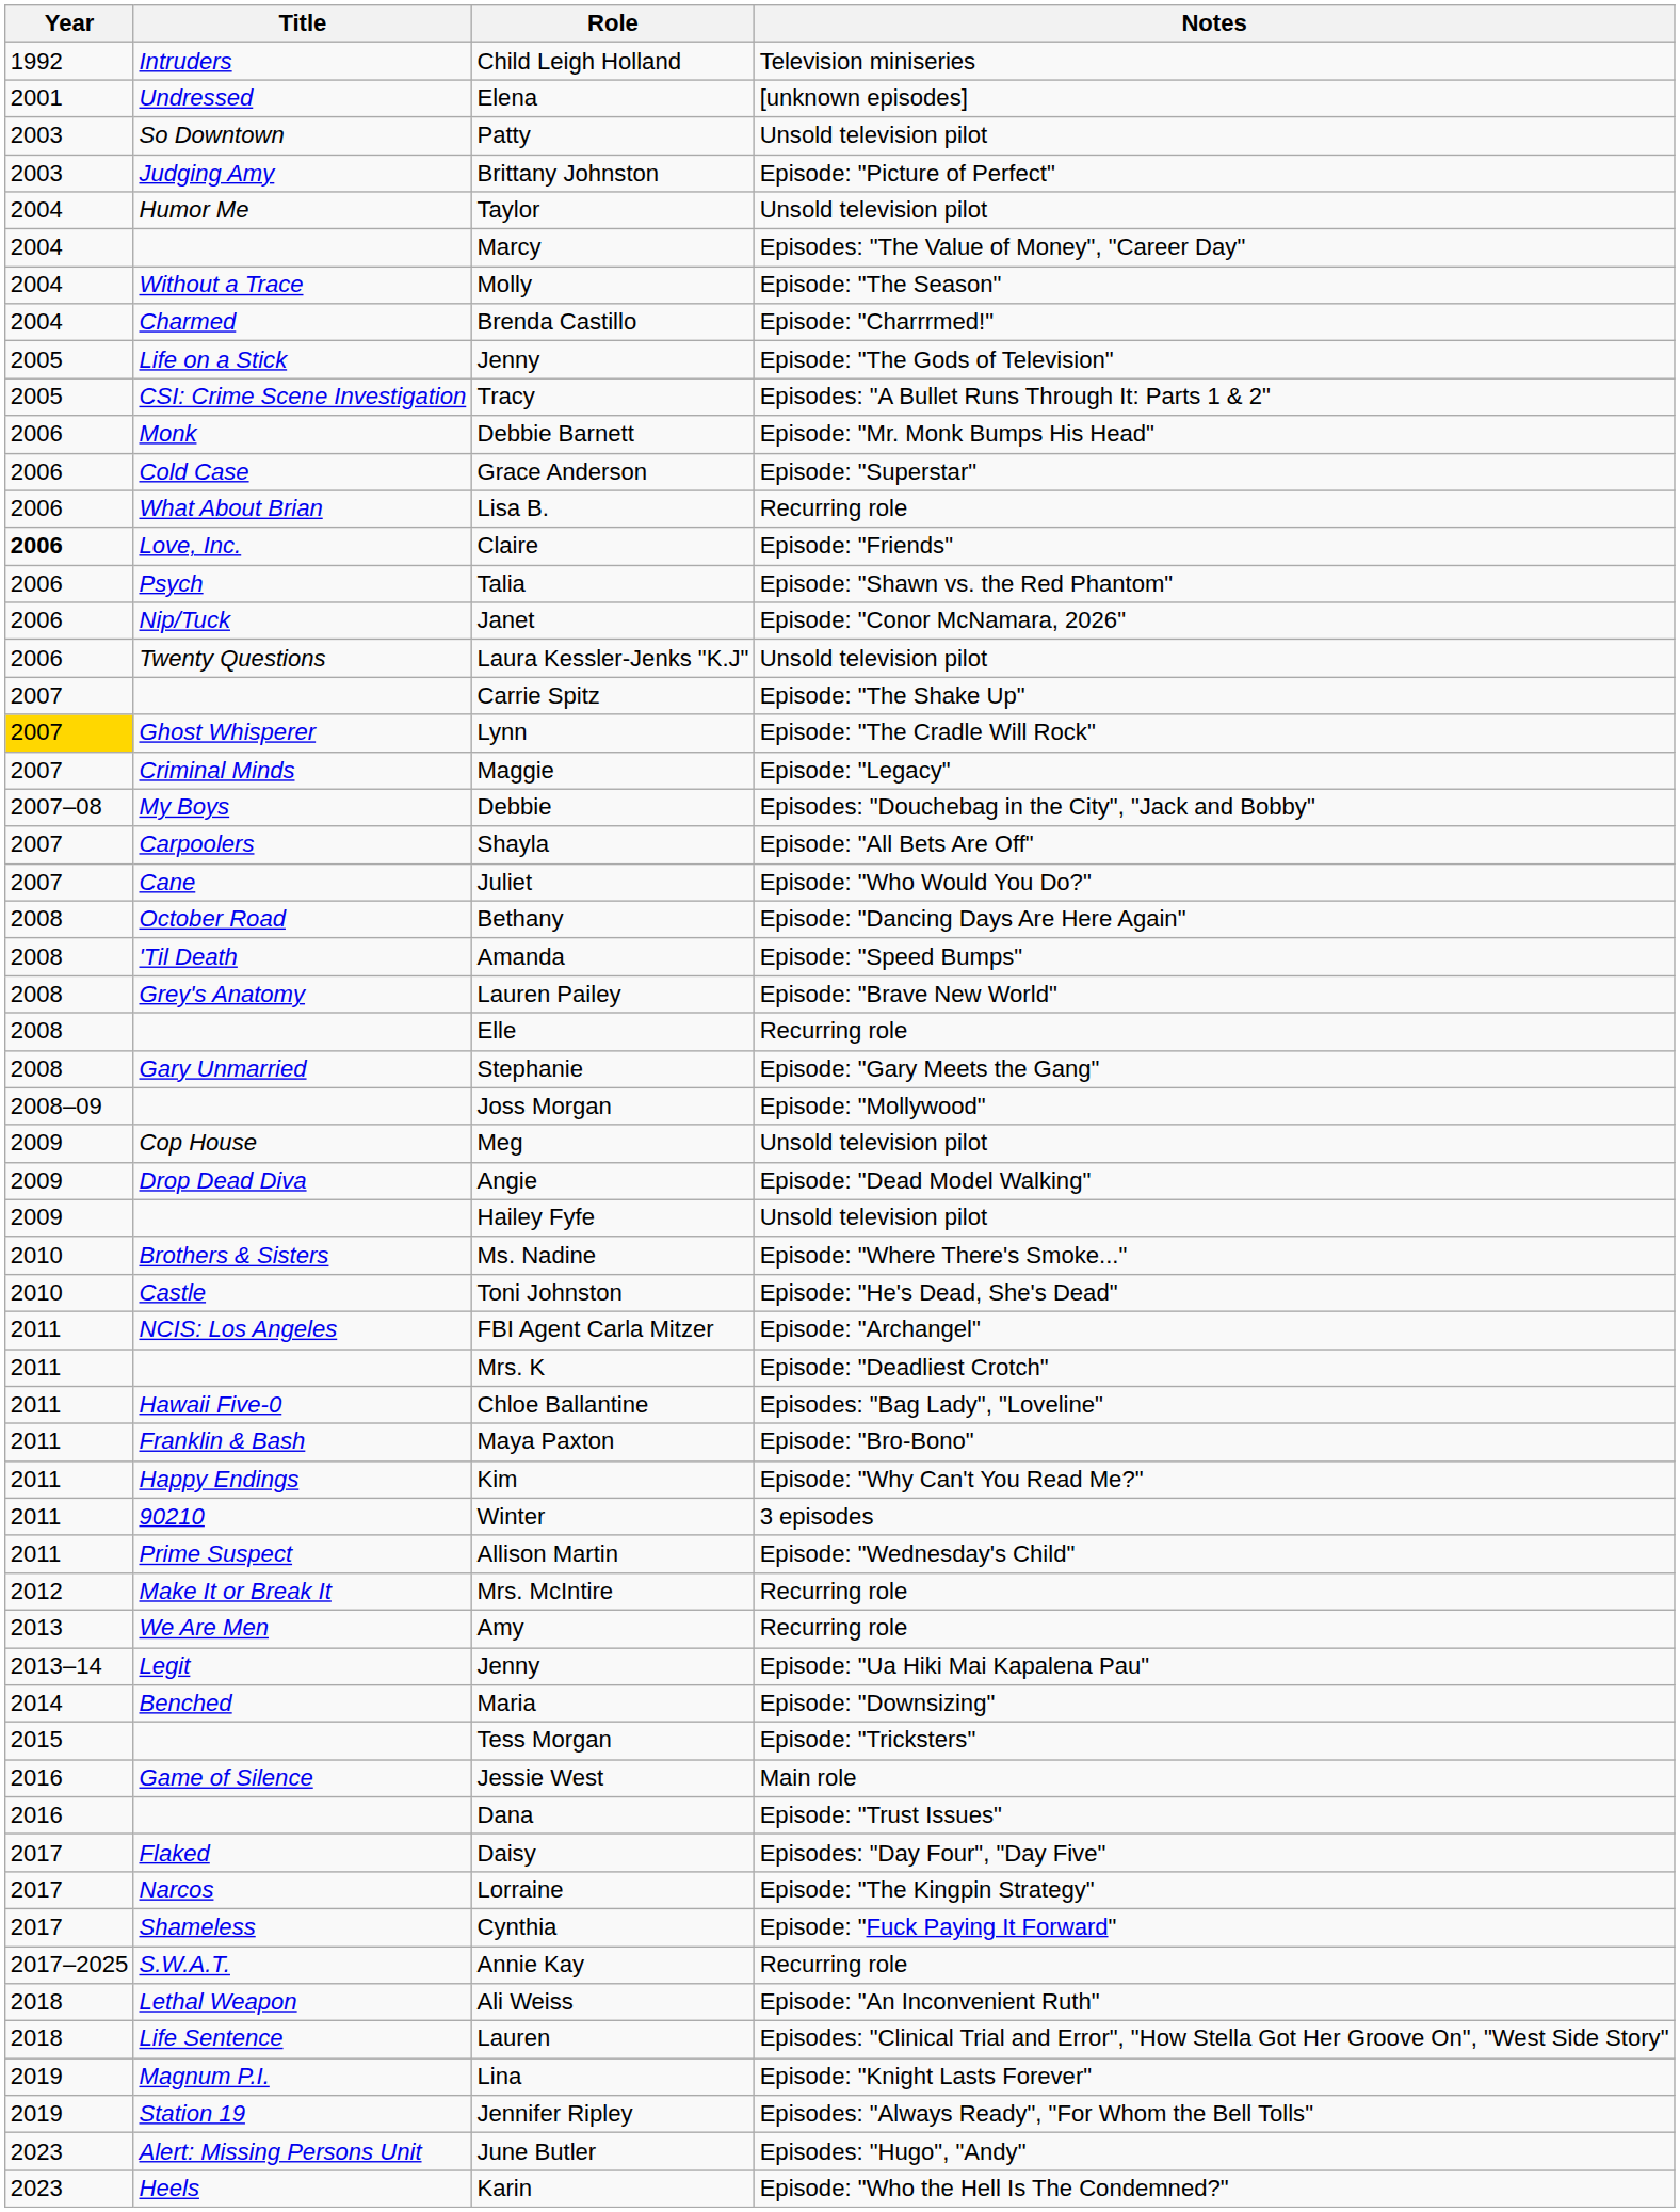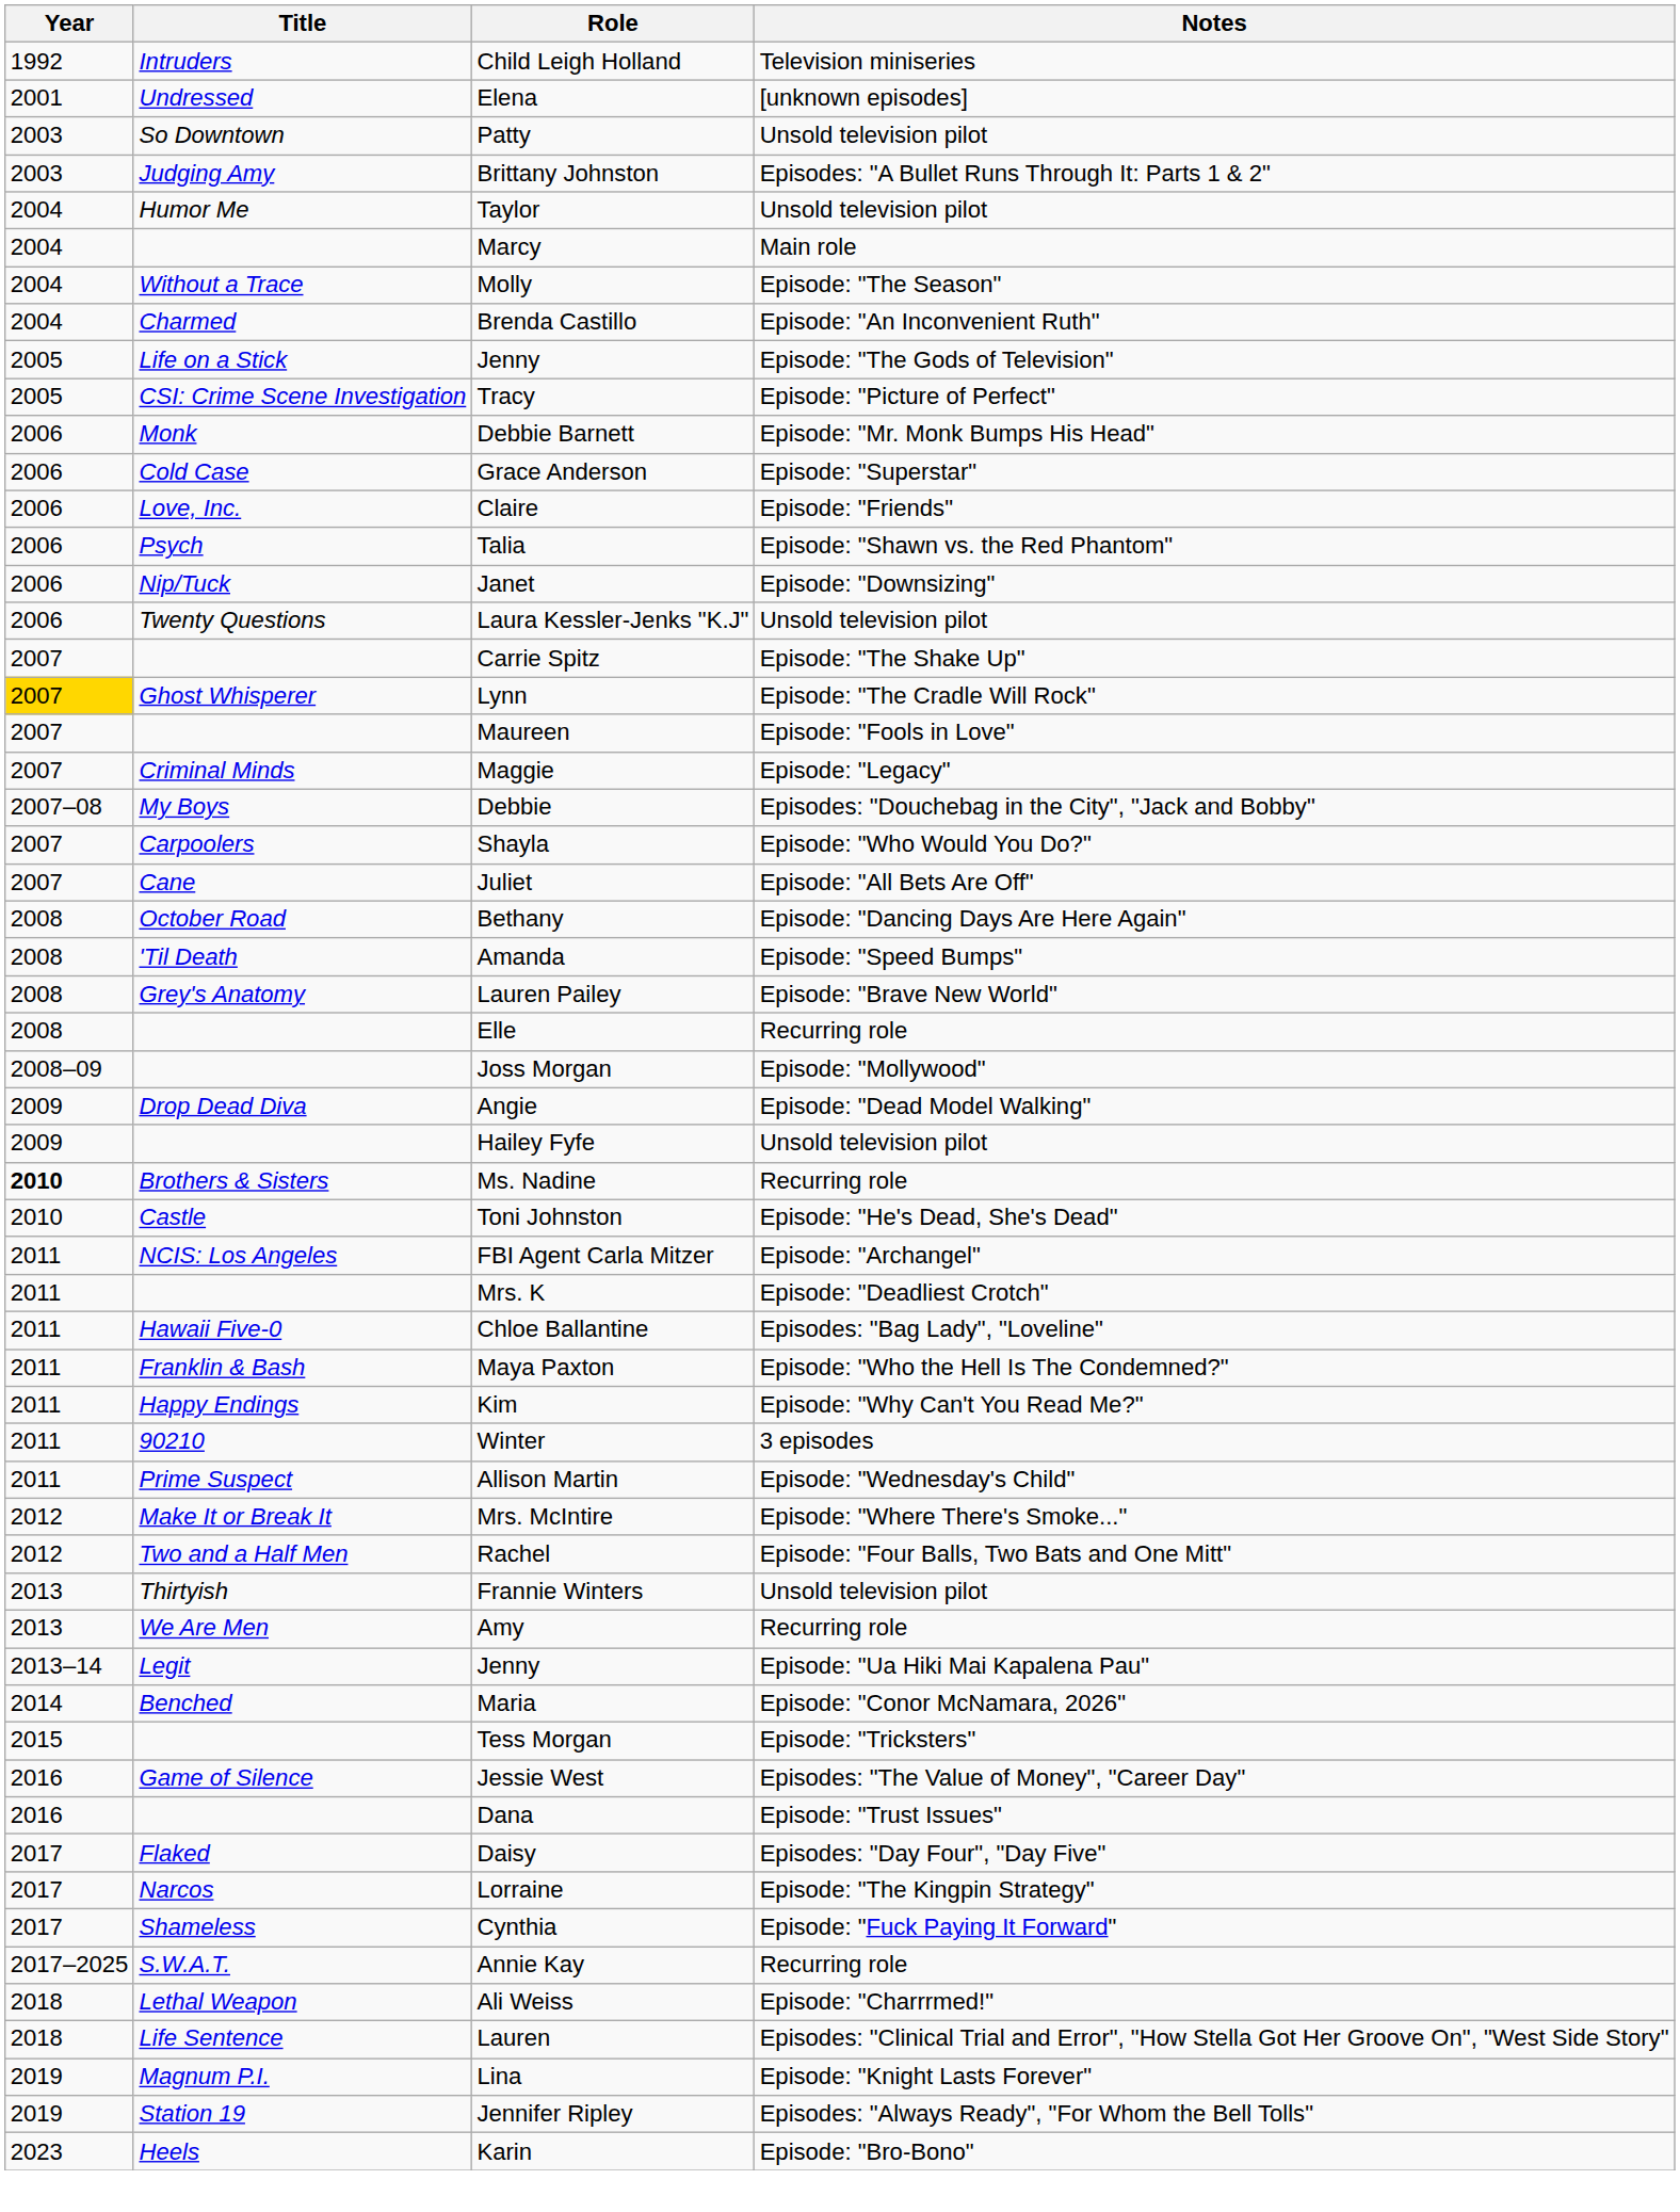 <table class="wikitable sortable">
 <tr>
 <th>Year</th>
 <th>Title</th>
 <th>Role</th>
 <th class="unsortable">Notes</th>
 </tr>
 <tr>
 <td>1992</td>
 <td><em><a href='#'>Intruders</a></em></td>
 <td>Child Leigh Holland</td>
 <td>Television miniseries</td>
 </tr>
 <tr>
 <td>2001</td>
 <td><em><a href='#'>Undressed</a></em></td>
 <td>Elena</td>
 <td>[unknown episodes]</td>
 </tr>
 <tr>
 <td>2003</td>
 <td><em>So Downtown</em></td>
 <td>Patty</td>
 <td>Unsold television pilot</td>
 </tr>
 <tr>
 <td>2003</td>
 <td><em><a href='#'>Judging Amy</a></em></td>
 <td>Brittany Johnston</td>
-<td>Episode: "Picture of Perfect"</td>
+<td>Episodes: "A Bullet Runs Through It: Parts 1 & 2"</td>
 </tr>
 <tr>
 <td>2004</td>
 <td><em>Humor Me</em></td>
 <td>Taylor</td>
 <td>Unsold television pilot</td>
 </tr>
 <tr>
 <td>2004</td>
 <td><em></em></td>
 <td>Marcy</td>
-<td>Episodes: "The Value of Money", "Career Day"</td>
+<td>Main role</td>
 </tr>
 <tr>
 <td>2004</td>
 <td><em><a href='#'>Without a Trace</a></em></td>
 <td>Molly</td>
 <td>Episode: "The Season"</td>
 </tr>
 <tr>
 <td>2004</td>
 <td><em><a href='#'>Charmed</a></em></td>
 <td>Brenda Castillo</td>
-<td>Episode: "Charrrmed!"</td>
+<td>Episode: "An Inconvenient Ruth"</td>
 </tr>
 <tr>
 <td>2005</td>
 <td><em><a href='#'>Life on a Stick</a></em></td>
 <td>Jenny</td>
 <td>Episode: "The Gods of Television"</td>
 </tr>
 <tr>
 <td>2005</td>
 <td><em><a href='#'>CSI: Crime Scene Investigation</a></em></td>
 <td>Tracy</td>
-<td>Episodes: "A Bullet Runs Through It: Parts 1 & 2"</td>
+<td>Episode: "Picture of Perfect"</td>
 </tr>
 <tr>
 <td>2006</td>
 <td><em><a href='#'>Monk</a></em></td>
 <td>Debbie Barnett</td>
 <td>Episode: "Mr. Monk Bumps His Head"</td>
 </tr>
 <tr>
 <td>2006</td>
 <td><em><a href='#'>Cold Case</a></em></td>
 <td>Grace Anderson</td>
 <td>Episode: "Superstar"</td>
 </tr>
 <tr>
 <td>2006</td>
-<td><em><a href='#'>What About Brian</a></em></td>
-<td>Lisa B.</td>
-<td>Recurring role</td>
-</tr>
-<tr>
-<td><strong>2006</strong></td>
 <td><em><a href='#'>Love, Inc.</a></em></td>
 <td>Claire</td>
 <td>Episode: "Friends"</td>
 </tr>
 <tr>
 <td>2006</td>
 <td><em><a href='#'>Psych</a></em></td>
 <td>Talia</td>
 <td>Episode: "Shawn vs. the Red Phantom"</td>
 </tr>
 <tr>
 <td>2006</td>
 <td><em><a href='#'>Nip/Tuck</a></em></td>
 <td>Janet</td>
-<td>Episode: "Conor McNamara, 2026"</td>
+<td>Episode: "Downsizing"</td>
 </tr>
 <tr>
 <td>2006</td>
 <td><em>Twenty Questions</em></td>
 <td>Laura Kessler-Jenks "K.J"</td>
 <td>Unsold television pilot</td>
 </tr>
 <tr>
 <td>2007</td>
 <td><em></em></td>
 <td>Carrie Spitz</td>
 <td>Episode: "The Shake Up"</td>
 </tr>
 <tr>
 <td style="background: gold;">2007</td>
 <td><em><a href='#'>Ghost Whisperer</a></em></td>
 <td>Lynn</td>
 <td>Episode: "The Cradle Will Rock"</td>
 </tr>
 <tr>
 <td>2007</td>
+<td><em></em></td>
+<td>Maureen</td>
+<td>Episode: "Fools in Love"</td>
+</tr>
+<tr>
+<td>2007</td>
 <td><em><a href='#'>Criminal Minds</a></em></td>
 <td>Maggie</td>
 <td>Episode: "Legacy"</td>
 </tr>
 <tr>
 <td>2007–08</td>
 <td><em><a href='#'>My Boys</a></em></td>
 <td>Debbie</td>
 <td>Episodes: "Douchebag in the City", "Jack and Bobby"</td>
 </tr>
 <tr>
 <td>2007</td>
 <td><em><a href='#'>Carpoolers</a></em></td>
 <td>Shayla</td>
-<td>Episode: "All Bets Are Off"</td>
+<td>Episode: "Who Would You Do?"</td>
 </tr>
 <tr>
 <td>2007</td>
 <td><em><a href='#'>Cane</a></em></td>
 <td>Juliet</td>
-<td>Episode: "Who Would You Do?"</td>
+<td>Episode: "All Bets Are Off"</td>
 </tr>
 <tr>
 <td>2008</td>
 <td><em><a href='#'>October Road</a></em></td>
 <td>Bethany</td>
 <td>Episode: "Dancing Days Are Here Again"</td>
 </tr>
 <tr>
 <td>2008</td>
 <td data-sort-value="Til Death"><em><a href='#'>'Til Death</a></em></td>
 <td>Amanda</td>
 <td>Episode: "Speed Bumps"</td>
 </tr>
 <tr>
 <td>2008</td>
 <td><em><a href='#'>Grey's Anatomy</a></em></td>
 <td>Lauren Pailey</td>
 <td>Episode: "Brave New World"</td>
 </tr>
 <tr>
 <td>2008</td>
 <td><em></em></td>
 <td>Elle</td>
 <td>Recurring role</td>
 </tr>
 <tr>
-<td>2008</td>
-<td><em><a href='#'>Gary Unmarried</a></em></td>
-<td>Stephanie</td>
-<td>Episode: "Gary Meets the Gang"</td>
-</tr>
-<tr>
 <td>2008–09</td>
 <td><em></em></td>
 <td>Joss Morgan</td>
 <td>Episode: "Mollywood"</td>
-</tr>
-<tr>
-<td>2009</td>
-<td><em>Cop House</em></td>
-<td>Meg</td>
-<td>Unsold television pilot</td>
 </tr>
 <tr>
 <td>2009</td>
 <td><em><a href='#'>Drop Dead Diva</a></em></td>
 <td>Angie</td>
 <td>Episode: "Dead Model Walking"</td>
 </tr>
 <tr>
 <td>2009</td>
 <td><em></em></td>
 <td>Hailey Fyfe</td>
 <td>Unsold television pilot</td>
 </tr>
 <tr>
-<td>2010</td>
+<td><strong>2010</strong></td>
 <td><em><a href='#'>Brothers & Sisters</a></em></td>
 <td>Ms. Nadine</td>
-<td>Episode: "Where There's Smoke..."</td>
+<td>Recurring role</td>
 </tr>
 <tr>
 <td>2010</td>
 <td><em><a href='#'>Castle</a></em></td>
 <td>Toni Johnston</td>
 <td>Episode: "He's Dead, She's Dead"</td>
 </tr>
 <tr>
 <td>2011</td>
 <td><em><a href='#'>NCIS: Los Angeles</a></em></td>
 <td>FBI Agent Carla Mitzer</td>
 <td>Episode: "Archangel"</td>
 </tr>
 <tr>
 <td>2011</td>
 <td><em></em></td>
 <td>Mrs. K</td>
 <td>Episode: "Deadliest Crotch"</td>
 </tr>
 <tr>
 <td>2011</td>
 <td><em><a href='#'>Hawaii Five-0</a></em></td>
 <td>Chloe Ballantine</td>
 <td>Episodes: "Bag Lady", "Loveline"</td>
 </tr>
 <tr>
 <td>2011</td>
 <td><em><a href='#'>Franklin & Bash</a></em></td>
 <td>Maya Paxton</td>
-<td>Episode: "Bro-Bono"</td>
+<td>Episode: "Who the Hell Is The Condemned?"</td>
 </tr>
 <tr>
 <td>2011</td>
 <td><em><a href='#'>Happy Endings</a></em></td>
 <td>Kim</td>
 <td>Episode: "Why Can't You Read Me?"</td>
 </tr>
 <tr>
 <td>2011</td>
 <td><em><a href='#'>90210</a></em></td>
 <td>Winter</td>
 <td>3 episodes</td>
 </tr>
 <tr>
 <td>2011</td>
 <td><em><a href='#'>Prime Suspect</a></em></td>
 <td>Allison Martin</td>
 <td>Episode: "Wednesday's Child"</td>
 </tr>
 <tr>
 <td>2012</td>
 <td><em><a href='#'>Make It or Break It</a></em></td>
 <td>Mrs. McIntire</td>
-<td>Recurring role</td>
+<td>Episode: "Where There's Smoke..."</td>
+</tr>
+<tr>
+<td>2012</td>
+<td><em><a href='#'>Two and a Half Men</a></em></td>
+<td>Rachel</td>
+<td>Episode: "Four Balls, Two Bats and One Mitt"</td>
+</tr>
+<tr>
+<td>2013</td>
+<td><em>Thirtyish</em></td>
+<td>Frannie Winters</td>
+<td>Unsold television pilot</td>
 </tr>
 <tr>
 <td>2013</td>
 <td><em><a href='#'>We Are Men</a></em></td>
 <td>Amy</td>
 <td>Recurring role</td>
 </tr>
 <tr>
 <td>2013–14</td>
 <td><em><a href='#'>Legit</a></em></td>
 <td>Jenny</td>
 <td>Episode: "Ua Hiki Mai Kapalena Pau"</td>
 </tr>
 <tr>
 <td>2014</td>
 <td><em><a href='#'>Benched</a></em></td>
 <td>Maria</td>
-<td>Episode: "Downsizing"</td>
+<td>Episode: "Conor McNamara, 2026"</td>
 </tr>
 <tr>
 <td>2015</td>
 <td><em></em></td>
 <td>Tess Morgan</td>
 <td>Episode: "Tricksters"</td>
 </tr>
 <tr>
 <td>2016</td>
 <td><em><a href='#'>Game of Silence</a></em></td>
 <td>Jessie West</td>
-<td>Main role</td>
+<td>Episodes: "The Value of Money", "Career Day"</td>
 </tr>
 <tr>
 <td>2016</td>
 <td><em></em></td>
 <td>Dana</td>
 <td>Episode: "Trust Issues"</td>
 </tr>
 <tr>
 <td>2017</td>
 <td><em><a href='#'>Flaked</a></em></td>
 <td>Daisy</td>
 <td>Episodes: "Day Four", "Day Five"</td>
 </tr>
 <tr>
 <td>2017</td>
 <td><em><a href='#'>Narcos</a></em></td>
 <td>Lorraine</td>
 <td>Episode: "The Kingpin Strategy"</td>
 </tr>
 <tr>
 <td>2017</td>
 <td><em><a href='#'>Shameless</a></em></td>
 <td>Cynthia</td>
 <td>Episode: "<a href='#'>Fuck Paying It Forward</a>"</td>
 </tr>
 <tr>
 <td>2017–2025</td>
 <td><em><a href='#'>S.W.A.T.</a></em></td>
 <td>Annie Kay</td>
 <td>Recurring role</td>
 </tr>
 <tr>
 <td>2018</td>
 <td><em><a href='#'>Lethal Weapon</a></em></td>
 <td>Ali Weiss</td>
-<td>Episode: "An Inconvenient Ruth"</td>
+<td>Episode: "Charrrmed!"</td>
 </tr>
 <tr>
 <td>2018</td>
 <td><em><a href='#'>Life Sentence</a></em></td>
 <td>Lauren</td>
 <td>Episodes: "Clinical Trial and Error", "How Stella Got Her Groove On", "West Side Story"</td>
 </tr>
 <tr>
 <td>2019</td>
 <td><em><a href='#'>Magnum P.I.</a></em></td>
 <td>Lina</td>
 <td>Episode: "Knight Lasts Forever"</td>
 </tr>
 <tr>
 <td>2019</td>
 <td><em><a href='#'>Station 19</a></em></td>
 <td>Jennifer Ripley</td>
 <td>Episodes: "Always Ready", "For Whom the Bell Tolls"</td>
 </tr>
 <tr>
 <td>2023</td>
-<td><em><a href='#'>Alert: Missing Persons Unit</a></em></td>
-<td>June Butler</td>
-<td>Episodes: "Hugo", "Andy"</td>
-</tr>
-<tr>
-<td>2023</td>
 <td><em><a href='#'>Heels</a></em></td>
 <td>Karin</td>
-<td>Episode: "Who the Hell Is The Condemned?"</td>
+<td>Episode: "Bro-Bono"</td>
 </tr>
 </table>
